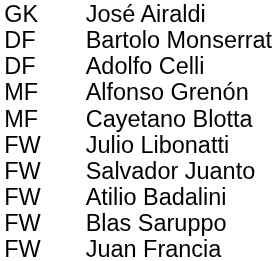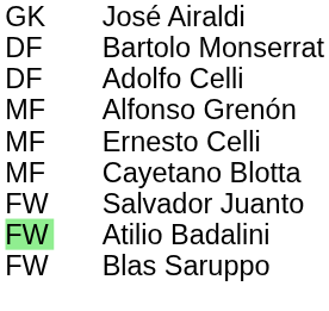 <table cellspacing="0" cellpadding="0" style="font-size:90%; margin:0.2em auto;">
 <tr>
 <th width="25"></th>
 <th width="25"></th>
 </tr>
 <tr>
 <td>GK</td>
 <td></td>
 <td> José Airaldi</td>
 </tr>
 <tr>
 <td>DF</td>
 <td></td>
 <td> Bartolo Monserrat</td>
 </tr>
 <tr>
 <td>DF</td>
 <td></td>
 <td> Adolfo Celli</td>
 </tr>
 <tr>
 <td>MF</td>
 <td></td>
 <td> Alfonso Grenón</td>
 </tr>
 <tr>
 <td>MF</td>
 <td></td>
-<td> Cayetano Blotta</td>
+<td> Ernesto Celli</td>
 </tr>
 <tr>
-<td>FW</td>
+<td>MF</td>
 <td></td>
-<td> Julio Libonatti</td>
+<td> Cayetano Blotta</td>
 </tr>
 <tr>
 <td>FW</td>
 <td></td>
 <td> Salvador Juanto</td>
 </tr>
 <tr>
-<td>FW</td>
+<td style="background: lightgreen;">FW</td>
 <td></td>
 <td> Atilio Badalini</td>
 </tr>
 <tr>
 <td>FW</td>
 <td></td>
 <td> Blas Saruppo</td>
 </tr>
-<tr>
-<td>FW</td>
-<td></td>
-<td> Juan Francia</td>
-</tr>
 </table>
